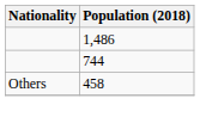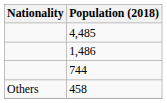 <table class="wikitable floatright">
 <tr>
 <th>Nationality</th>
 <th>Population (2018)</th>
+</tr>
+<tr>
+<td></td>
+<td>4,485</td>
 </tr>
 <tr>
 <td></td>
 <td>1,486</td>
 </tr>
 <tr>
 <td></td>
 <td>744</td>
 </tr>
 <tr>
 <td>Others</td>
 <td>458</td>
 </tr>
 <tr>
 </tr>
 </table>
